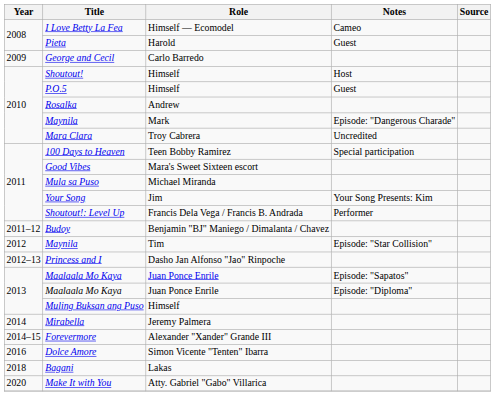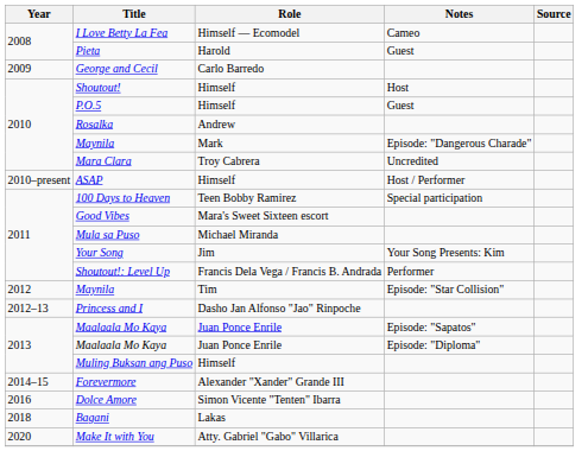 <table class="wikitable sortable" >
 <tr>
 <th>Year</th>
 <th>Title</th>
 <th>Role</th>
 <th class="unsortable">Notes </th>
 <th class="unsortable">Source </th>
 </tr>
 <tr>
 <td rowspan="2">2008</td>
 <td><em><a href='#'>I Love Betty La Fea</a></em></td>
 <td>Himself ― Ecomodel</td>
 <td>Cameo</td>
 <td></td>
 </tr>
 <tr>
 <td><em><a href='#'>Pieta</a></em></td>
 <td>Harold</td>
 <td>Guest</td>
 <td></td>
 </tr>
 <tr>
 <td>2009</td>
 <td><em><a href='#'>George and Cecil</a></em></td>
 <td>Carlo Barredo</td>
 <td></td>
 <td></td>
 </tr>
 <tr>
 <td rowspan="5">2010</td>
 <td><em><a href='#'>Shoutout!</a></em></td>
 <td>Himself</td>
 <td>Host</td>
 <td></td>
 </tr>
 <tr>
 <td><em><a href='#'>P.O.5</a></em></td>
 <td>Himself</td>
 <td>Guest</td>
 <td></td>
 </tr>
 <tr>
 <td><em><a href='#'>Rosalka</a></em></td>
 <td>Andrew</td>
 <td></td>
 <td></td>
 </tr>
 <tr>
 <td><em><a href='#'>Maynila</a></em></td>
 <td>Mark</td>
 <td>Episode: "Dangerous Charade"</td>
 <td></td>
 </tr>
 <tr>
 <td><em><a href='#'>Mara Clara</a></em></td>
 <td>Troy Cabrera</td>
 <td>Uncredited</td>
 <td></td>
 </tr>
 <tr>
+<td>2010–present</td>
+<td><em><a href='#'>ASAP</a></em></td>
+<td>Himself</td>
+<td>Host / Performer</td>
+<td></td>
+</tr>
+<tr>
 <td rowspan="5">2011</td>
 <td><em><a href='#'>100 Days to Heaven</a></em></td>
 <td>Teen Bobby Ramirez</td>
 <td>Special participation</td>
 <td></td>
 </tr>
 <tr>
 <td><em><a href='#'>Good Vibes</a></em></td>
 <td>Mara's Sweet Sixteen escort</td>
 <td></td>
 <td></td>
 </tr>
 <tr>
 <td><em><a href='#'>Mula sa Puso</a></em></td>
 <td>Michael Miranda</td>
 <td></td>
 <td></td>
 </tr>
 <tr>
 <td><em><a href='#'>Your Song</a></em></td>
 <td>Jim</td>
 <td>Your Song Presents: Kim</td>
 <td></td>
 </tr>
 <tr>
 <td><em><a href='#'>Shoutout!: Level Up</a></em></td>
 <td>Francis Dela Vega / Francis B. Andrada</td>
 <td>Performer</td>
-<td></td>
-</tr>
-<tr>
-<td>2011–12</td>
-<td><em><a href='#'>Budoy</a></em></td>
-<td>Benjamin "BJ" Maniego / Dimalanta / Chavez</td>
-<td></td>
 <td></td>
 </tr>
 <tr>
 <td>2012</td>
 <td><em><a href='#'>Maynila</a></em></td>
 <td>Tim</td>
 <td>Episode: "Star Collision"</td>
 <td></td>
 </tr>
 <tr>
 <td>2012–13</td>
 <td><em><a href='#'>Princess and I</a></em></td>
 <td>Dasho Jan Alfonso "Jao" Rinpoche</td>
 <td></td>
 <td></td>
 </tr>
 <tr>
 <td rowspan="3">2013</td>
 <td><em><a href='#'>Maalaala Mo Kaya</a></em></td>
 <td><a href='#'>Juan Ponce Enrile</a></td>
 <td>Episode: "Sapatos"</td>
 <td></td>
 </tr>
 <tr>
 <td><em>Maalaala Mo Kaya</em></td>
 <td>Juan Ponce Enrile</td>
 <td>Episode: "Diploma"</td>
 <td></td>
 </tr>
 <tr>
 <td><em><a href='#'>Muling Buksan ang Puso</a></em></td>
 <td>Himself</td>
 <td></td>
 <td></td>
 </tr>
 <tr>
-<td>2014</td>
-<td><em><a href='#'>Mirabella</a></em></td>
-<td>Jeremy Palmera</td>
-<td></td>
-<td></td>
-</tr>
-<tr>
 <td>2014–15</td>
 <td><em><a href='#'>Forevermore</a></em></td>
 <td>Alexander "Xander" Grande III</td>
 <td></td>
 <td></td>
 </tr>
 <tr>
 <td>2016</td>
 <td><em><a href='#'>Dolce Amore</a></em></td>
 <td>Simon Vicente "Tenten" Ibarra</td>
 <td></td>
 <td></td>
 </tr>
 <tr>
 <td>2018</td>
 <td><em><a href='#'>Bagani</a></em></td>
 <td>Lakas</td>
 <td></td>
 <td></td>
 </tr>
 <tr>
 <td>2020</td>
 <td><em><a href='#'>Make It with You</a></em></td>
 <td>Atty. Gabriel "Gabo" Villarica</td>
 <td></td>
 <td></td>
 </tr>
 <tr>
 </tr>
 </table>
